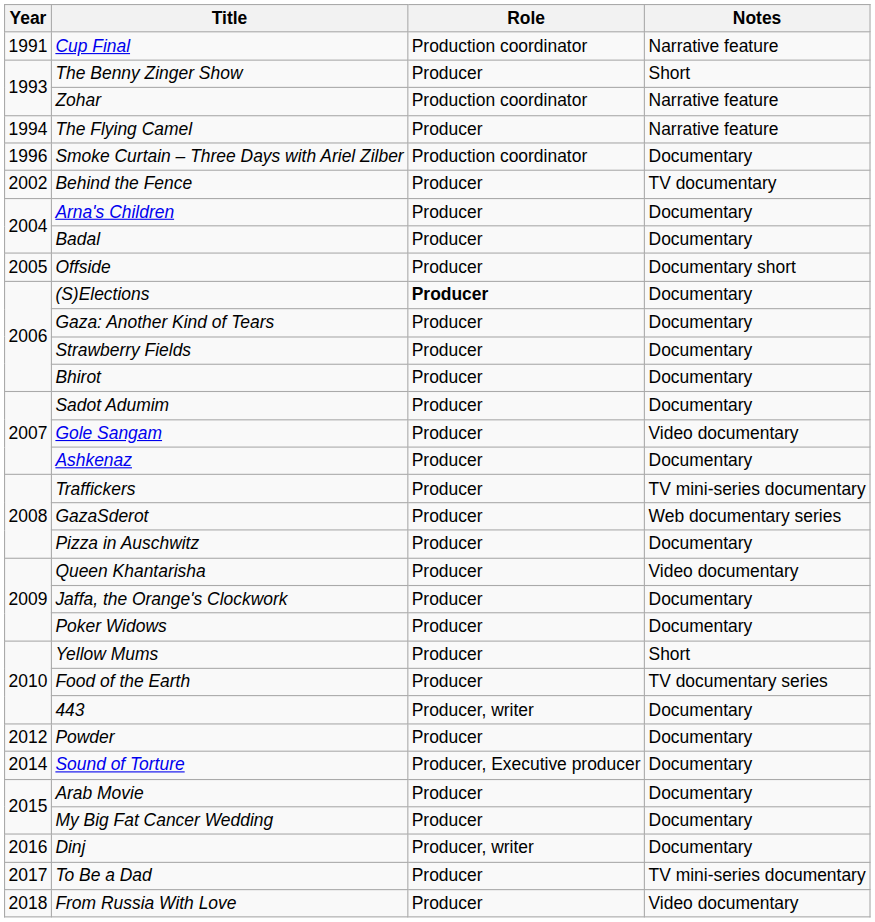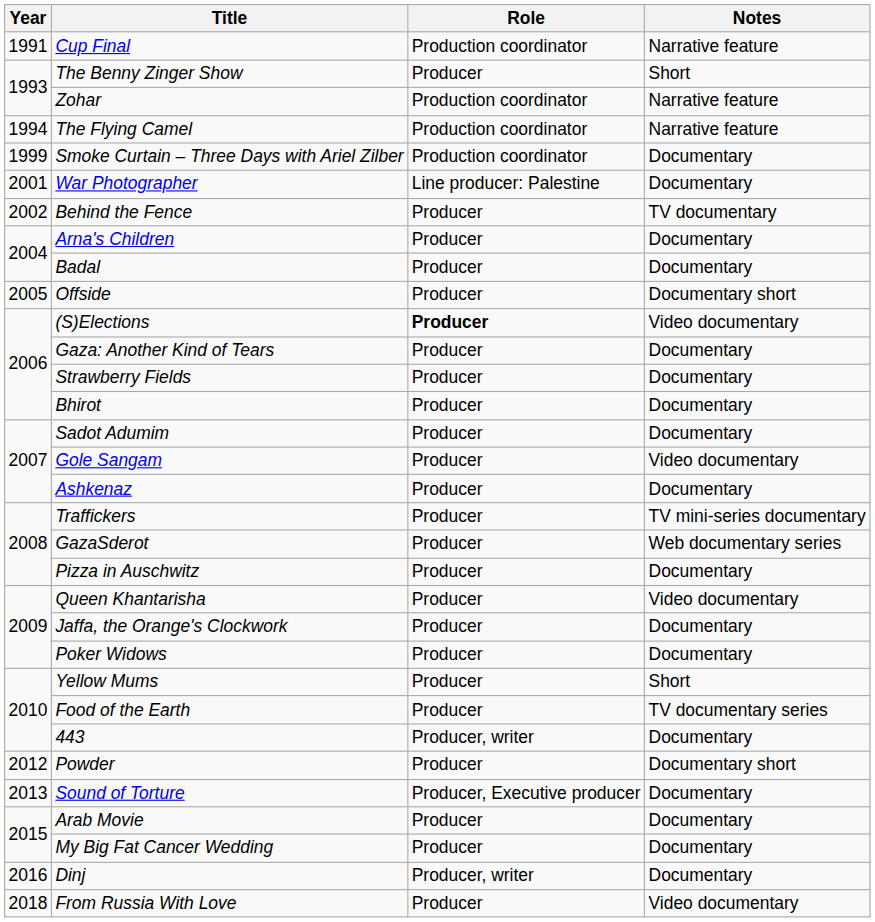 <table class="wikitable">
 <tr>
 <th>Year</th>
 <th>Title</th>
 <th>Role</th>
 <th>Notes</th>
 </tr>
 <tr>
 <td>1991</td>
 <td><em><a href='#'>Cup Final</a></em></td>
 <td>Production coordinator</td>
 <td>Narrative feature</td>
 </tr>
 <tr>
 <td rowspan="2">1993</td>
 <td><em>The Benny Zinger Show</em></td>
 <td>Producer</td>
 <td>Short</td>
 </tr>
 <tr>
 <td><em>Zohar</em></td>
 <td>Production coordinator</td>
 <td>Narrative feature</td>
 </tr>
 <tr>
 <td>1994</td>
 <td><em>The Flying Camel</em></td>
-<td>Producer</td>
+<td>Production coordinator</td>
 <td>Narrative feature</td>
 </tr>
 <tr>
-<td>1996</td>
+<td>1999</td>
 <td><em>Smoke Curtain – Three Days with Ariel Zilber</em></td>
 <td>Production coordinator</td>
+<td>Documentary</td>
+</tr>
+<tr>
+<td>2001</td>
+<td><em><a href='#'>War Photographer</a></em></td>
+<td>Line producer: Palestine</td>
 <td>Documentary</td>
 </tr>
 <tr>
 <td>2002</td>
 <td><em>Behind the Fence</em></td>
 <td>Producer</td>
 <td>TV documentary</td>
 </tr>
 <tr>
 <td rowspan="2">2004</td>
 <td><em><a href='#'>Arna's Children</a></em></td>
 <td>Producer</td>
 <td>Documentary</td>
 </tr>
 <tr>
 <td><em>Badal</em></td>
 <td>Producer</td>
 <td>Documentary</td>
 </tr>
 <tr>
 <td>2005</td>
 <td><em>Offside</em></td>
 <td>Producer</td>
 <td>Documentary short</td>
 </tr>
 <tr>
 <td rowspan="4">2006</td>
 <td><em>(S)Elections</em></td>
 <td><strong>Producer</strong></td>
-<td>Documentary</td>
+<td>Video documentary</td>
 </tr>
 <tr>
 <td><em>Gaza: Another Kind of Tears</em></td>
 <td>Producer</td>
 <td>Documentary</td>
 </tr>
 <tr>
 <td><em>Strawberry Fields</em></td>
 <td>Producer</td>
 <td>Documentary</td>
 </tr>
 <tr>
 <td><em>Bhirot</em></td>
 <td>Producer</td>
 <td>Documentary</td>
 </tr>
 <tr>
 <td rowspan="3">2007</td>
 <td><em>Sadot Adumim</em></td>
 <td>Producer</td>
 <td>Documentary</td>
 </tr>
 <tr>
 <td><em><a href='#'>Gole Sangam</a></em></td>
 <td>Producer</td>
 <td>Video documentary</td>
 </tr>
 <tr>
 <td><a href='#'><em>Ashkenaz</em></a></td>
 <td>Producer</td>
 <td>Documentary</td>
 </tr>
 <tr>
 <td rowspan="3">2008</td>
 <td><em>Traffickers</em></td>
 <td>Producer</td>
 <td>TV mini-series documentary</td>
 </tr>
 <tr>
 <td><em>GazaSderot</em></td>
 <td>Producer</td>
 <td>Web documentary series</td>
 </tr>
 <tr>
 <td><em>Pizza in Auschwitz</em></td>
 <td>Producer</td>
 <td>Documentary</td>
 </tr>
 <tr>
 <td rowspan="3">2009</td>
 <td><em>Queen Khantarisha</em></td>
 <td>Producer</td>
 <td>Video documentary</td>
 </tr>
 <tr>
 <td><em>Jaffa, the Orange's Clockwork</em></td>
 <td>Producer</td>
 <td>Documentary</td>
 </tr>
 <tr>
 <td><em>Poker Widows</em></td>
 <td>Producer</td>
 <td>Documentary</td>
 </tr>
 <tr>
 <td rowspan="3">2010</td>
 <td><em>Yellow Mums</em></td>
 <td>Producer</td>
 <td>Short</td>
 </tr>
 <tr>
 <td><em>Food of the Earth</em></td>
 <td>Producer</td>
 <td>TV documentary series</td>
 </tr>
 <tr>
 <td><em>443</em></td>
 <td>Producer, writer</td>
 <td>Documentary</td>
 </tr>
 <tr>
 <td>2012</td>
 <td><em>Powder</em></td>
 <td>Producer</td>
-<td>Documentary</td>
+<td>Documentary short</td>
 </tr>
 <tr>
-<td>2014</td>
+<td>2013</td>
 <td><em><a href='#'>Sound of Torture</a></em></td>
 <td>Producer, Executive producer</td>
 <td>Documentary</td>
 </tr>
 <tr>
 <td rowspan="2">2015</td>
 <td><em>Arab Movie</em></td>
 <td>Producer</td>
 <td>Documentary</td>
 </tr>
 <tr>
 <td><em>My Big Fat Cancer Wedding</em></td>
 <td>Producer</td>
 <td>Documentary</td>
 </tr>
 <tr>
 <td>2016</td>
 <td><em>Dinj</em></td>
 <td>Producer, writer</td>
 <td>Documentary</td>
 </tr>
 <tr>
-<td>2017</td>
-<td><em>To Be a Dad</em></td>
-<td>Producer</td>
-<td>TV mini-series documentary</td>
-</tr>
-<tr>
 <td>2018</td>
 <td><em>From Russia With Love</em></td>
 <td>Producer</td>
 <td>Video documentary</td>
 </tr>
 </table>
